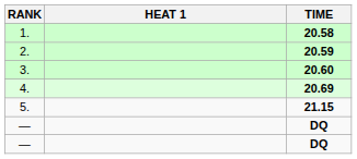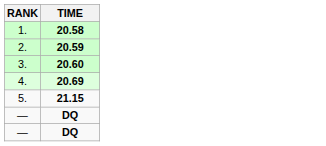 <table class="wikitable" style="border-collapse: collapse; font-size: 90%;">
 <tr>
 <th>RANK</th>
-<th style="width: 20em">HEAT 1</th>
 <th style="width: 5em">TIME</th>
 </tr>
 <tr style="background:#ccffcc;">
 <td align="center">1.</td>
-<td></td>
 <td align="center"><strong>20.58</strong></td>
 </tr>
 <tr style="background:#ccffcc;">
 <td align="center">2.</td>
-<td></td>
 <td align="center"><strong>20.59</strong></td>
 </tr>
 <tr style="background:#ccffcc;">
 <td align="center">3.</td>
-<td></td>
 <td align="center"><strong>20.60</strong></td>
 </tr>
 <tr style="background:#ddffdd;">
 <td align="center">4.</td>
-<td></td>
 <td align="center"><strong>20.69</strong></td>
 </tr>
 <tr>
 <td align="center">5.</td>
-<td></td>
 <td align="center"><strong>21.15</strong></td>
 </tr>
 <tr>
 <td align="center">—</td>
-<td></td>
 <td align="center"><strong>DQ</strong></td>
 </tr>
 <tr>
 <td align="center">—</td>
-<td></td>
 <td align="center"><strong>DQ</strong></td>
 </tr>
 </table>
